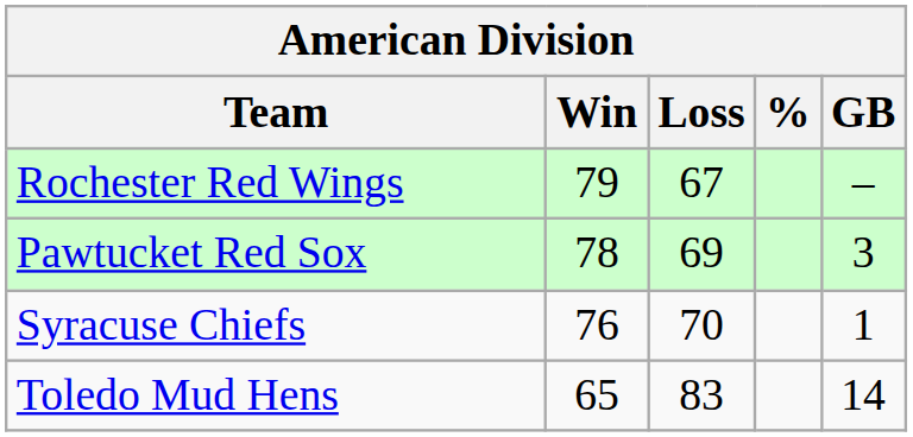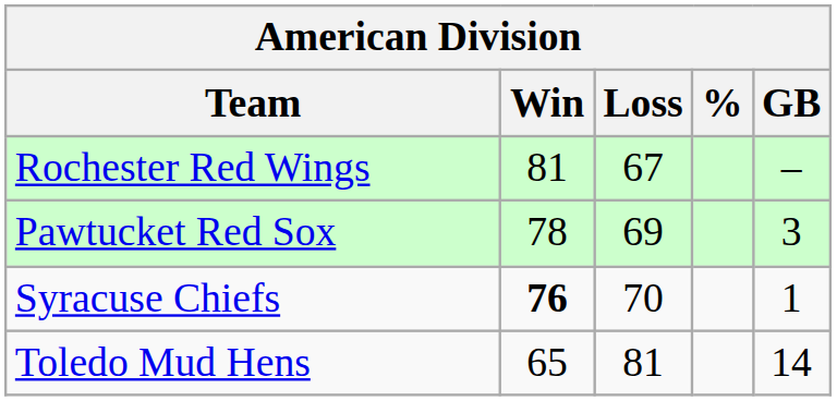 <table class="wikitable">
 <tr>
 <th colspan="5">American Division</th>
 </tr>
 <tr>
 <th width="60%">Team</th>
 <th>Win</th>
 <th>Loss</th>
 <th>%</th>
 <th>GB</th>
 </tr>
 <tr align=center bgcolor=ccffcc>
 <td align=left><a href='#'>Rochester Red Wings</a></td>
-<td>79</td>
+<td>81</td>
 <td>67</td>
 <td></td>
 <td>–</td>
 </tr>
 <tr align=center bgcolor=ccffcc>
 <td align=left><a href='#'>Pawtucket Red Sox</a></td>
 <td>78</td>
 <td>69</td>
 <td></td>
 <td>3</td>
 </tr>
 <tr align=center>
 <td align=left><a href='#'>Syracuse Chiefs</a></td>
-<td>76</td>
+<td><strong>76</strong></td>
 <td>70</td>
 <td></td>
 <td>1</td>
 </tr>
 <tr align=center>
 <td align=left><a href='#'>Toledo Mud Hens</a></td>
 <td>65</td>
-<td>83</td>
+<td>81</td>
 <td></td>
 <td>14</td>
 </tr>
 </table>
